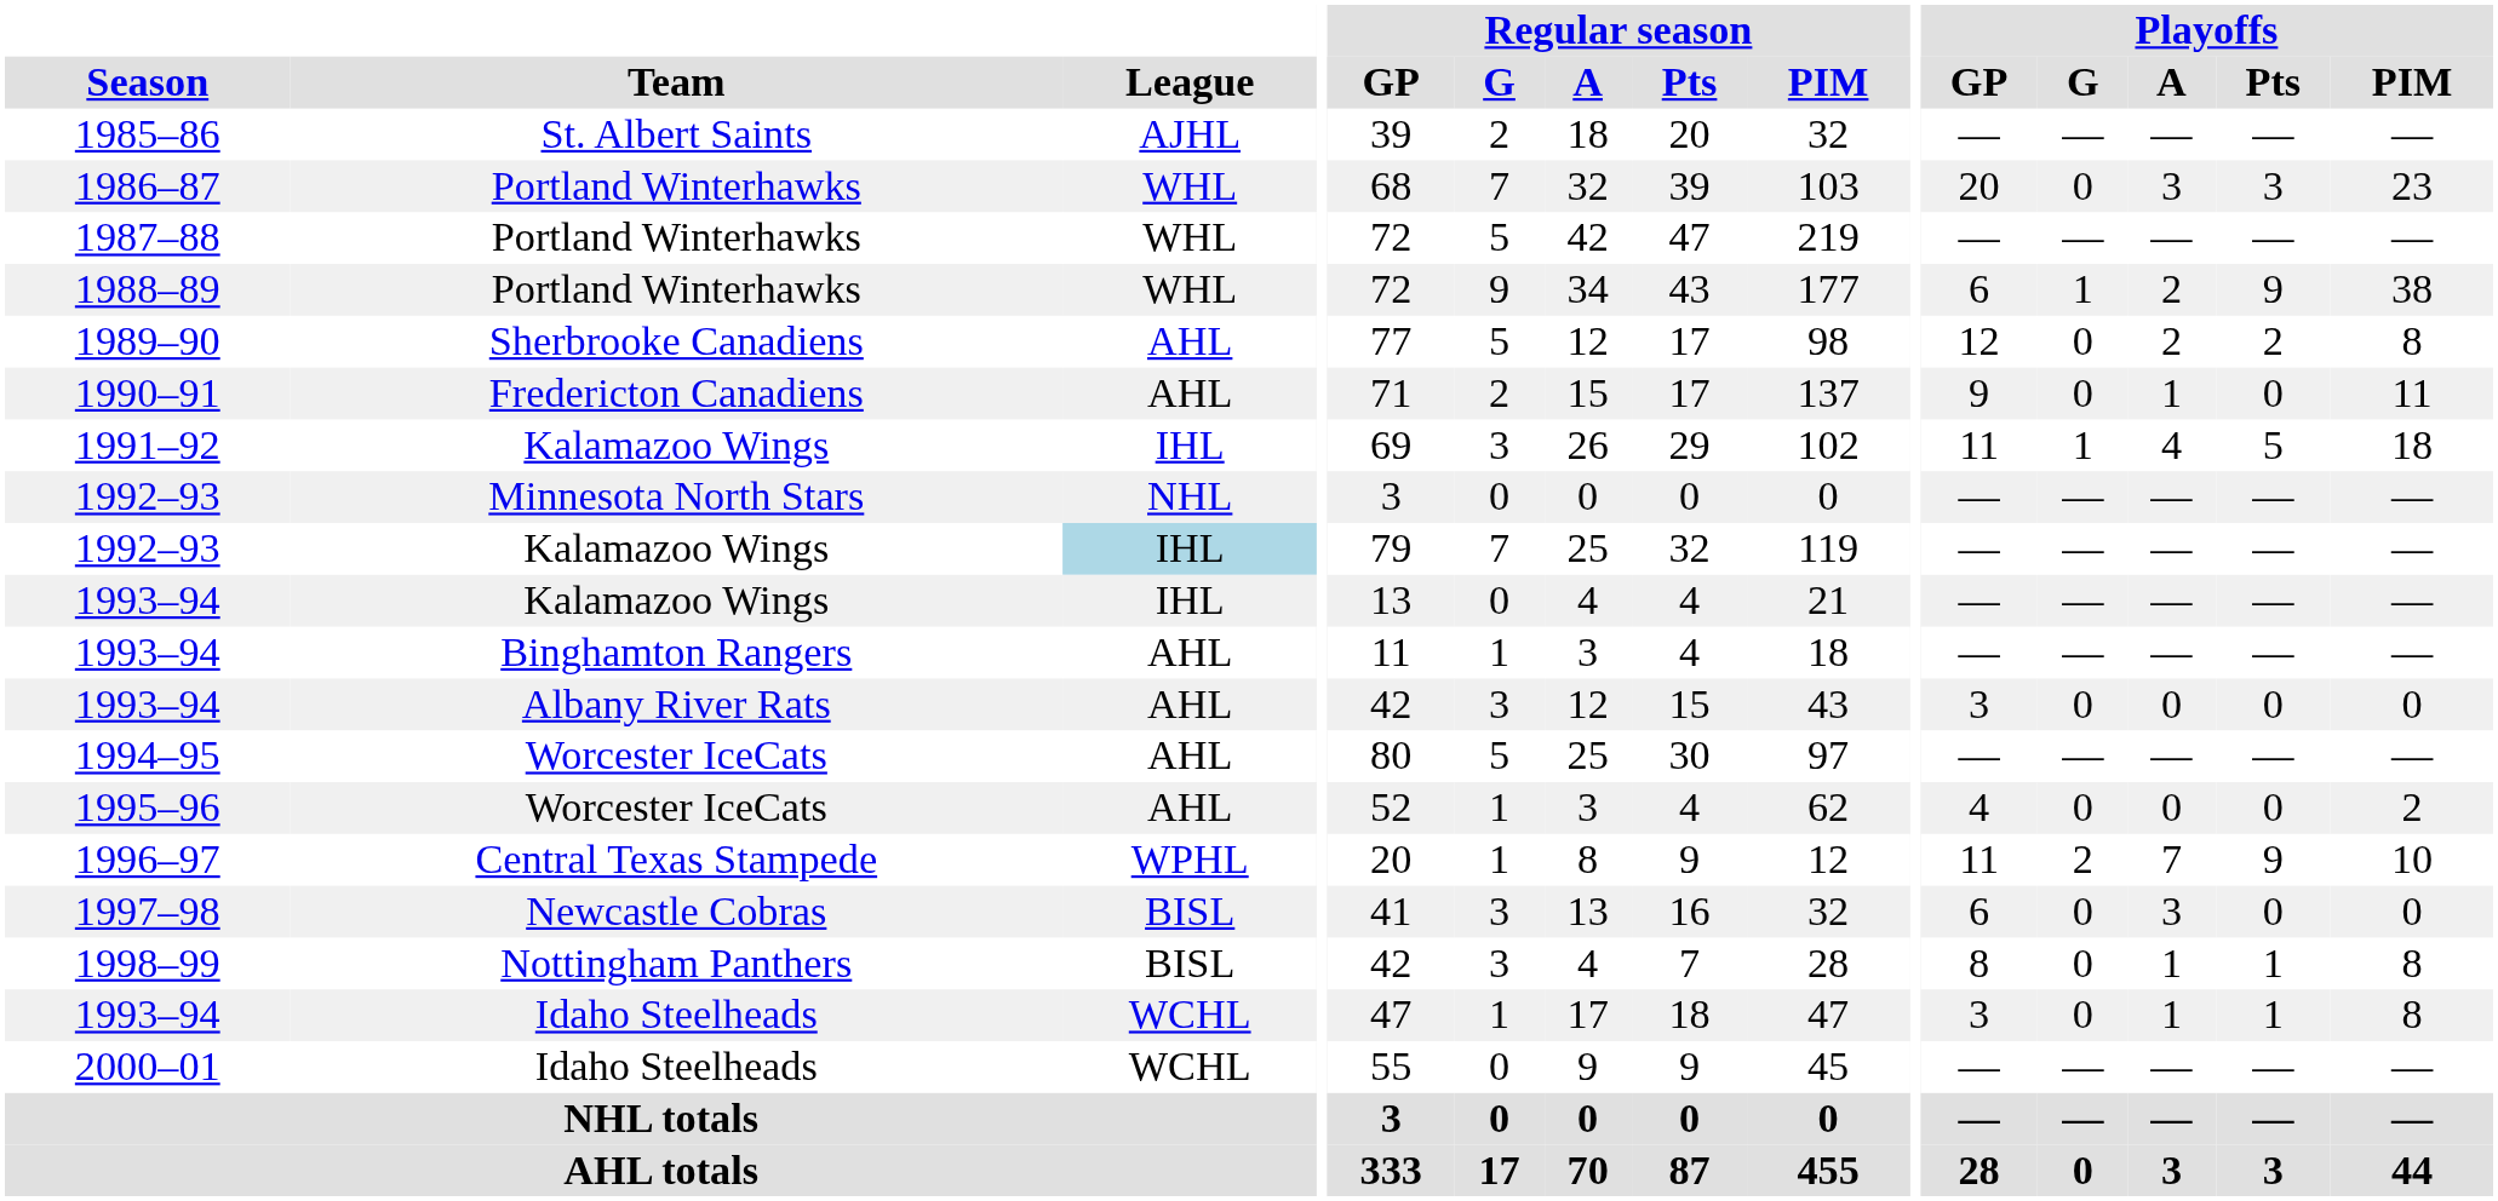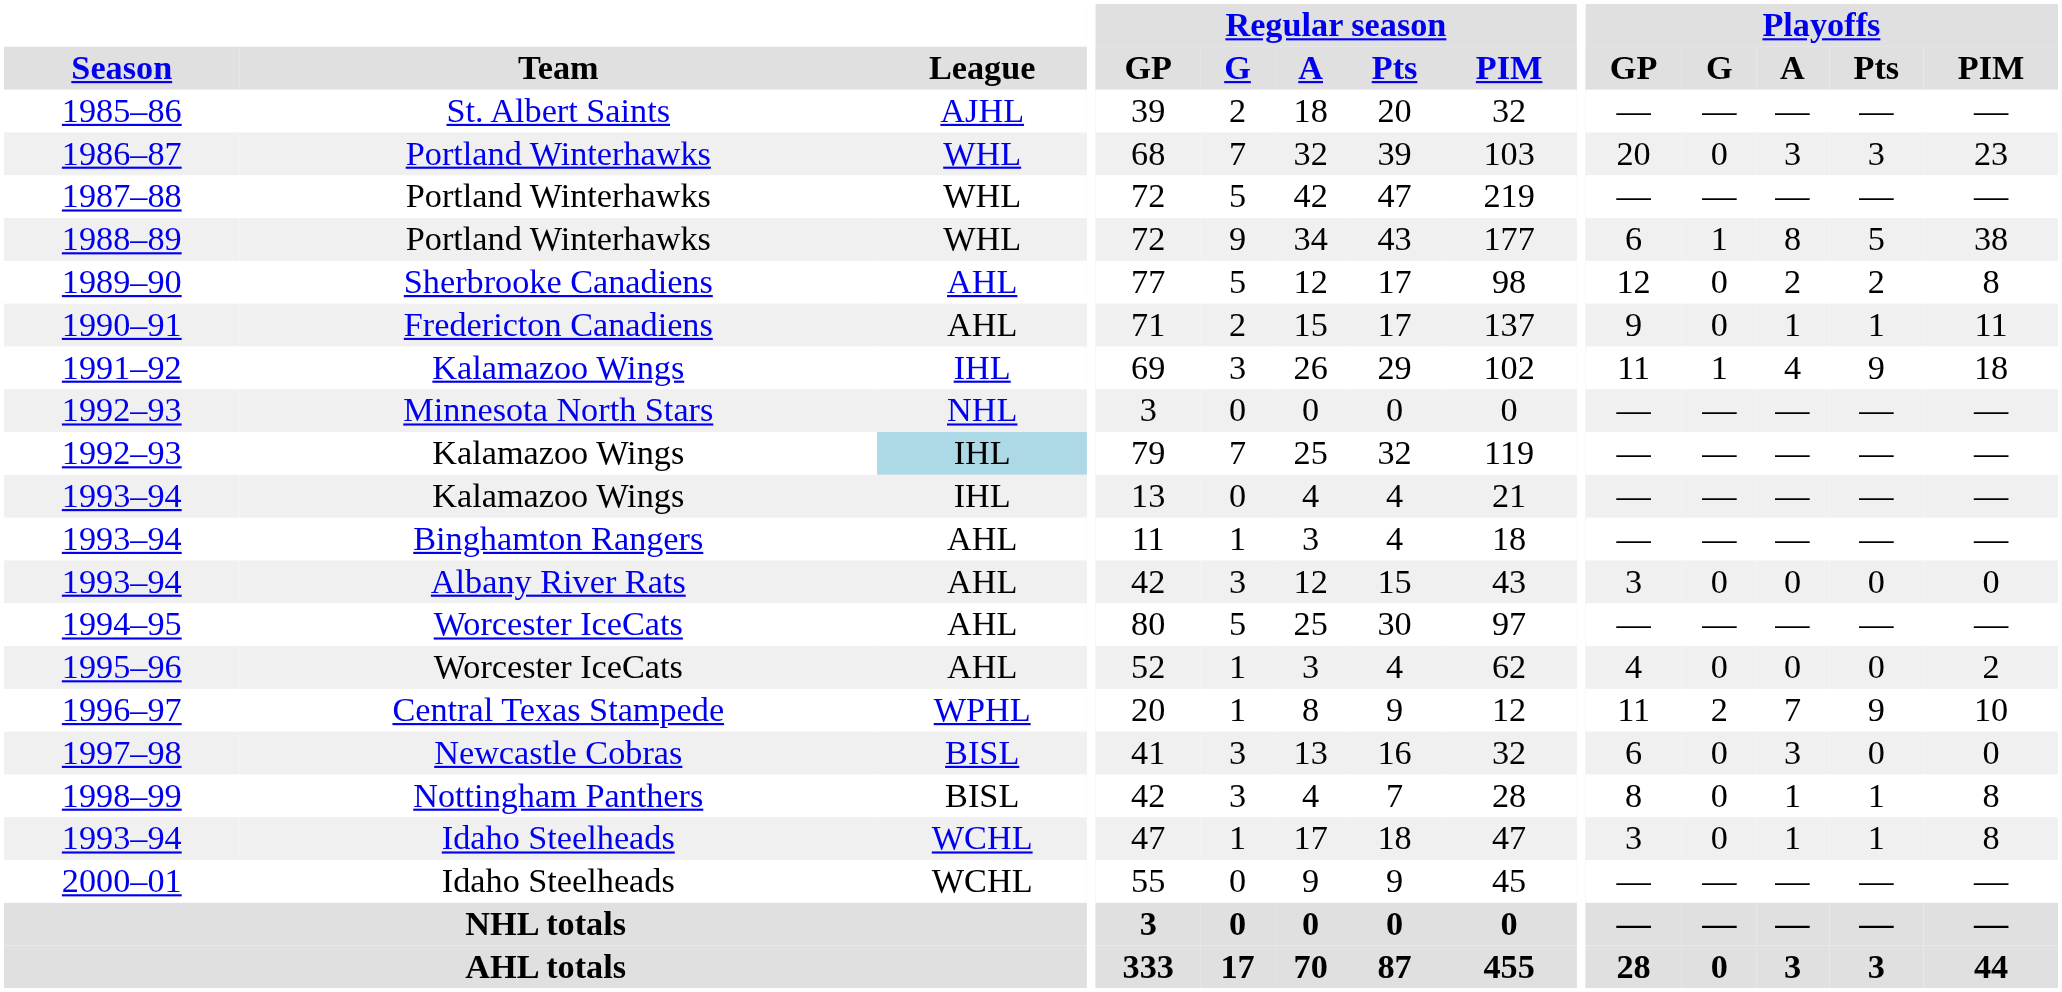 <table border="0" cellpadding="1" cellspacing="0" style="text-align:center; width:60em">
 <tr bgcolor="#e0e0e0">
 <th colspan="3" bgcolor="#ffffff"></th>
 <th rowspan="99" bgcolor="#ffffff"></th>
 <th colspan="5"><a href='#'>Regular season</a></th>
 <th rowspan="99" bgcolor="#ffffff"></th>
 <th colspan="5"><a href='#'>Playoffs</a></th>
 </tr>
 <tr bgcolor="#e0e0e0">
 <th><a href='#'>Season</a></th>
 <th>Team</th>
 <th>League</th>
 <th>GP</th>
 <th><a href='#'>G</a></th>
 <th><a href='#'>A</a></th>
 <th><a href='#'>Pts</a></th>
 <th><a href='#'>PIM</a></th>
 <th>GP</th>
 <th>G</th>
 <th>A</th>
 <th>Pts</th>
 <th>PIM</th>
 </tr>
 <tr>
 <td><a href='#'>1985–86</a></td>
 <td><a href='#'>St. Albert Saints</a></td>
 <td><a href='#'>AJHL</a></td>
 <td>39</td>
 <td>2</td>
 <td>18</td>
 <td>20</td>
 <td>32</td>
 <td>—</td>
 <td>—</td>
 <td>—</td>
 <td>—</td>
 <td>—</td>
 </tr>
 <tr bgcolor="#f0f0f0">
 <td><a href='#'>1986–87</a></td>
 <td><a href='#'>Portland Winterhawks</a></td>
 <td><a href='#'>WHL</a></td>
 <td>68</td>
 <td>7</td>
 <td>32</td>
 <td>39</td>
 <td>103</td>
 <td>20</td>
 <td>0</td>
 <td>3</td>
 <td>3</td>
 <td>23</td>
 </tr>
 <tr>
 <td><a href='#'>1987–88</a></td>
 <td>Portland Winterhawks</td>
 <td>WHL</td>
 <td>72</td>
 <td>5</td>
 <td>42</td>
 <td>47</td>
 <td>219</td>
 <td>—</td>
 <td>—</td>
 <td>—</td>
 <td>—</td>
 <td>—</td>
 </tr>
 <tr bgcolor="#f0f0f0">
 <td><a href='#'>1988–89</a></td>
 <td>Portland Winterhawks</td>
 <td>WHL</td>
 <td>72</td>
 <td>9</td>
 <td>34</td>
 <td>43</td>
 <td>177</td>
 <td>6</td>
 <td>1</td>
-<td>2</td>
-<td>9</td>
+<td>8</td>
+<td>5</td>
 <td>38</td>
 </tr>
 <tr>
 <td><a href='#'>1989–90</a></td>
 <td><a href='#'>Sherbrooke Canadiens</a></td>
 <td><a href='#'>AHL</a></td>
 <td>77</td>
 <td>5</td>
 <td>12</td>
 <td>17</td>
 <td>98</td>
 <td>12</td>
 <td>0</td>
 <td>2</td>
 <td>2</td>
 <td>8</td>
 </tr>
 <tr bgcolor="#f0f0f0">
 <td><a href='#'>1990–91</a></td>
 <td><a href='#'>Fredericton Canadiens</a></td>
 <td>AHL</td>
 <td>71</td>
 <td>2</td>
 <td>15</td>
 <td>17</td>
 <td>137</td>
 <td>9</td>
 <td>0</td>
 <td>1</td>
-<td>0</td>
+<td>1</td>
 <td>11</td>
 </tr>
 <tr>
 <td><a href='#'>1991–92</a></td>
 <td><a href='#'>Kalamazoo Wings</a></td>
 <td><a href='#'>IHL</a></td>
 <td>69</td>
 <td>3</td>
 <td>26</td>
 <td>29</td>
 <td>102</td>
 <td>11</td>
 <td>1</td>
 <td>4</td>
-<td>5</td>
+<td>9</td>
 <td>18</td>
 </tr>
 <tr bgcolor="#f0f0f0">
 <td><a href='#'>1992–93</a></td>
 <td><a href='#'>Minnesota North Stars</a></td>
 <td><a href='#'>NHL</a></td>
 <td>3</td>
 <td>0</td>
 <td>0</td>
 <td>0</td>
 <td>0</td>
 <td>—</td>
 <td>—</td>
 <td>—</td>
 <td>—</td>
 <td>—</td>
 </tr>
 <tr>
 <td><a href='#'>1992–93</a></td>
 <td>Kalamazoo Wings</td>
 <td style="background: lightblue;">IHL</td>
 <td>79</td>
 <td>7</td>
 <td>25</td>
 <td>32</td>
 <td>119</td>
 <td>—</td>
 <td>—</td>
 <td>—</td>
 <td>—</td>
 <td>—</td>
 </tr>
 <tr bgcolor="#f0f0f0">
 <td><a href='#'>1993–94</a></td>
 <td>Kalamazoo Wings</td>
 <td>IHL</td>
 <td>13</td>
 <td>0</td>
 <td>4</td>
 <td>4</td>
 <td>21</td>
 <td>—</td>
 <td>—</td>
 <td>—</td>
 <td>—</td>
 <td>—</td>
 </tr>
 <tr>
 <td><a href='#'>1993–94</a></td>
 <td><a href='#'>Binghamton Rangers</a></td>
 <td>AHL</td>
 <td>11</td>
 <td>1</td>
 <td>3</td>
 <td>4</td>
 <td>18</td>
 <td>—</td>
 <td>—</td>
 <td>—</td>
 <td>—</td>
 <td>—</td>
 </tr>
 <tr bgcolor="#f0f0f0">
 <td><a href='#'>1993–94</a></td>
 <td><a href='#'>Albany River Rats</a></td>
 <td>AHL</td>
 <td>42</td>
 <td>3</td>
 <td>12</td>
 <td>15</td>
 <td>43</td>
 <td>3</td>
 <td>0</td>
 <td>0</td>
 <td>0</td>
 <td>0</td>
 </tr>
 <tr>
 <td><a href='#'>1994–95</a></td>
 <td><a href='#'>Worcester IceCats</a></td>
 <td>AHL</td>
 <td>80</td>
 <td>5</td>
 <td>25</td>
 <td>30</td>
 <td>97</td>
 <td>—</td>
 <td>—</td>
 <td>—</td>
 <td>—</td>
 <td>—</td>
 </tr>
 <tr bgcolor="#f0f0f0">
 <td><a href='#'>1995–96</a></td>
 <td>Worcester IceCats</td>
 <td>AHL</td>
 <td>52</td>
 <td>1</td>
 <td>3</td>
 <td>4</td>
 <td>62</td>
 <td>4</td>
 <td>0</td>
 <td>0</td>
 <td>0</td>
 <td>2</td>
 </tr>
 <tr>
 <td><a href='#'>1996–97</a></td>
 <td><a href='#'>Central Texas Stampede</a></td>
 <td><a href='#'>WPHL</a></td>
 <td>20</td>
 <td>1</td>
 <td>8</td>
 <td>9</td>
 <td>12</td>
 <td>11</td>
 <td>2</td>
 <td>7</td>
 <td>9</td>
 <td>10</td>
 </tr>
 <tr bgcolor="#f0f0f0">
 <td><a href='#'>1997–98</a></td>
 <td><a href='#'>Newcastle Cobras</a></td>
 <td><a href='#'>BISL</a></td>
 <td>41</td>
 <td>3</td>
 <td>13</td>
 <td>16</td>
 <td>32</td>
 <td>6</td>
 <td>0</td>
 <td>3</td>
 <td>0</td>
 <td>0</td>
 </tr>
 <tr>
 <td><a href='#'>1998–99</a></td>
 <td><a href='#'>Nottingham Panthers</a></td>
 <td>BISL</td>
 <td>42</td>
 <td>3</td>
 <td>4</td>
 <td>7</td>
 <td>28</td>
 <td>8</td>
 <td>0</td>
 <td>1</td>
 <td>1</td>
 <td>8</td>
 </tr>
 <tr bgcolor="#f0f0f0">
 <td><a href='#'>1993–94</a></td>
 <td><a href='#'>Idaho Steelheads</a></td>
 <td><a href='#'>WCHL</a></td>
 <td>47</td>
 <td>1</td>
 <td>17</td>
 <td>18</td>
 <td>47</td>
 <td>3</td>
 <td>0</td>
 <td>1</td>
 <td>1</td>
 <td>8</td>
 </tr>
 <tr>
 <td><a href='#'>2000–01</a></td>
 <td>Idaho Steelheads</td>
 <td>WCHL</td>
 <td>55</td>
 <td>0</td>
 <td>9</td>
 <td>9</td>
 <td>45</td>
 <td>—</td>
 <td>—</td>
 <td>—</td>
 <td>—</td>
 <td>—</td>
 </tr>
 <tr>
 </tr>
 <tr ALIGN="center" bgcolor="#e0e0e0">
 <th colspan="3">NHL totals</th>
 <th ALIGN="center">3</th>
 <th ALIGN="center">0</th>
 <th ALIGN="center">0</th>
 <th ALIGN="center">0</th>
 <th ALIGN="center">0</th>
 <th ALIGN="center">—</th>
 <th ALIGN="center">—</th>
 <th ALIGN="center">—</th>
 <th ALIGN="center">—</th>
 <th ALIGN="center">—</th>
 </tr>
 <tr>
 </tr>
 <tr ALIGN="center" bgcolor="#e0e0e0">
 <th colspan="3">AHL totals</th>
 <th ALIGN="center">333</th>
 <th ALIGN="center">17</th>
 <th ALIGN="center">70</th>
 <th ALIGN="center">87</th>
 <th ALIGN="center">455</th>
 <th ALIGN="center">28</th>
 <th ALIGN="center">0</th>
 <th ALIGN="center">3</th>
 <th ALIGN="center">3</th>
 <th ALIGN="center">44</th>
 </tr>
 </table>
